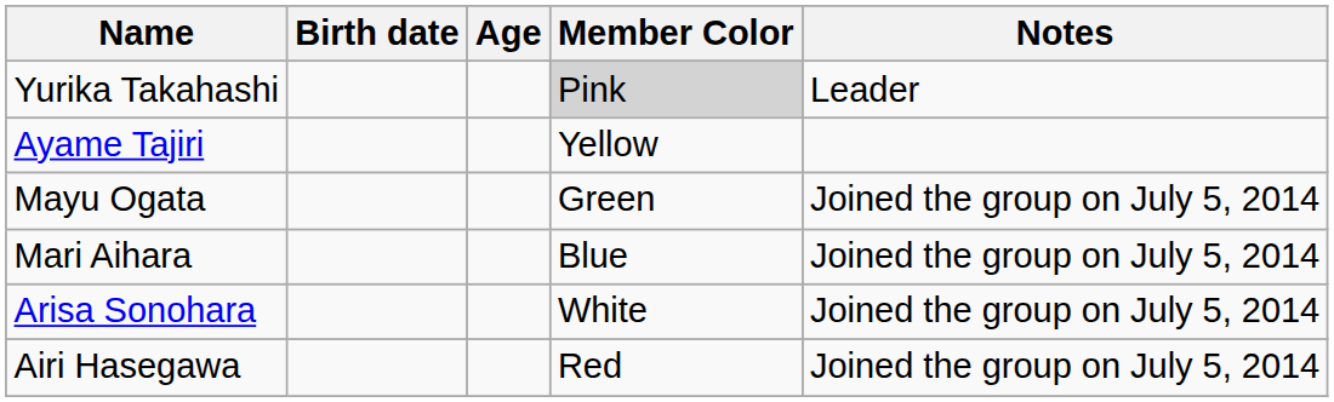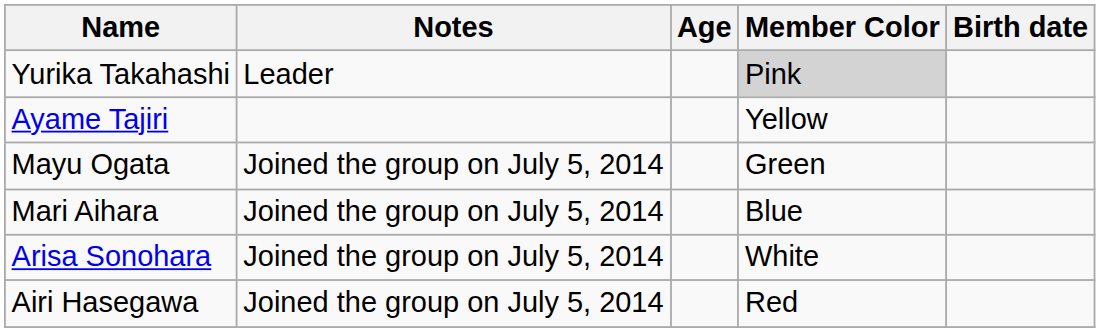 <table class="wikitable">
 <tr>
 <th>Name</th>
-<th>Birth date</th>
+<th>Notes</th>
 <th>Age</th>
 <th>Member Color</th>
-<th>Notes</th>
+<th>Birth date</th>
 </tr>
 <tr>
 <td>Yurika Takahashi</td>
-<td></td>
+<td>Leader</td>
 <td></td>
 <td style="background: lightgrey;"> Pink</td>
-<td>Leader</td>
+<td></td>
 </tr>
 <tr>
 <td><a href='#'>Ayame Tajiri</a></td>
 <td></td>
 <td></td>
 <td> Yellow</td>
 <td></td>
 </tr>
 <tr>
 <td>Mayu Ogata</td>
-<td></td>
+<td>Joined the group on July 5, 2014</td>
 <td></td>
 <td> Green</td>
-<td>Joined the group on July 5, 2014</td>
+<td></td>
 </tr>
 <tr>
 <td>Mari Aihara</td>
-<td></td>
+<td>Joined the group on July 5, 2014</td>
 <td></td>
 <td> Blue</td>
-<td>Joined the group on July 5, 2014</td>
+<td></td>
 </tr>
 <tr>
 <td><a href='#'>Arisa Sonohara</a></td>
-<td></td>
+<td>Joined the group on July 5, 2014</td>
 <td></td>
 <td> White</td>
-<td>Joined the group on July 5, 2014</td>
+<td></td>
 </tr>
 <tr>
 <td>Airi Hasegawa</td>
-<td></td>
+<td>Joined the group on July 5, 2014</td>
 <td></td>
 <td> Red</td>
-<td>Joined the group on July 5, 2014</td>
+<td></td>
 </tr>
 </table>
